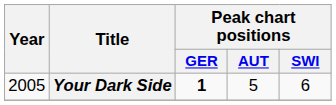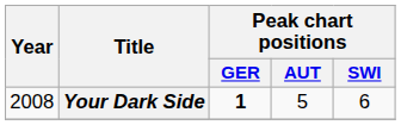 <table class="wikitable plainrowheaders" style="text-align:center;" border="1">
 <tr>
 <th scope="col" rowspan="2">Year</th>
 <th scope="col" rowspan="2">Title</th>
 <th scope="col" colspan="3">Peak chart positions</th>
 </tr>
 <tr>
 <th scope="col" style="width:3em;font-size:90%;"><a href='#'>GER</a><br></th>
 <th scope="col" style="width:3em;font-size:90%;"><a href='#'>AUT</a><br></th>
 <th scope="col" style="width:3em;font-size:90%;"><a href='#'>SWI</a><br></th>
 </tr>
 <tr>
-<td>2005</td>
+<td>2008</td>
 <th scope="row"><em>Your Dark Side</em></th>
 <td align="center"><strong>1</strong></td>
 <td align="center">5</td>
 <td align="center">6</td>
 </tr>
 <tr>
 </tr>
 </table>
